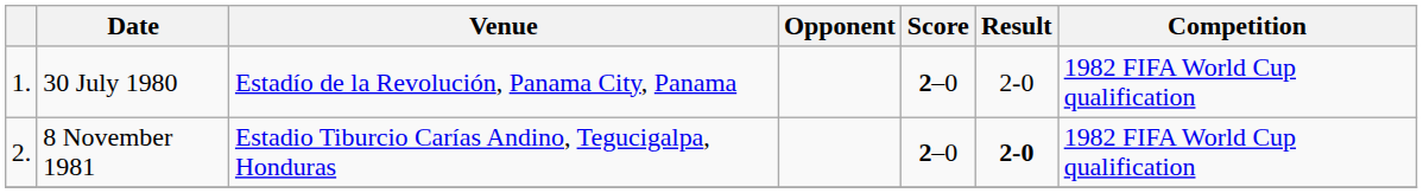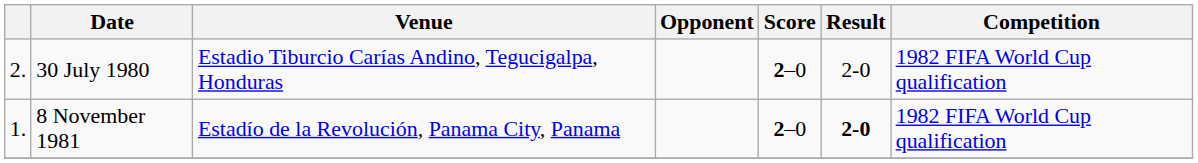 <table class="wikitable">
 <tr>
 <th></th>
 <th>Date</th>
 <th>Venue</th>
 <th>Opponent</th>
 <th>Score</th>
 <th>Result</th>
 <th>Competition</th>
 </tr>
 <tr>
-<td align="center">1.</td>
+<td align="center">2.</td>
 <td>30 July 1980</td>
-<td><a href='#'>Estadío de la Revolución</a>, <a href='#'>Panama City</a>, <a href='#'>Panama</a></td>
+<td><a href='#'>Estadio Tiburcio Carías Andino</a>, <a href='#'>Tegucigalpa</a>, <a href='#'>Honduras</a></td>
 <td></td>
 <td align="center"><strong>2</strong>–0</td>
 <td align="center">2-0</td>
 <td><a href='#'>1982 FIFA World Cup qualification</a></td>
 </tr>
 <tr>
-<td align="center">2.</td>
+<td align="center">1.</td>
 <td>8 November 1981</td>
-<td><a href='#'>Estadio Tiburcio Carías Andino</a>, <a href='#'>Tegucigalpa</a>, <a href='#'>Honduras</a></td>
+<td><a href='#'>Estadío de la Revolución</a>, <a href='#'>Panama City</a>, <a href='#'>Panama</a></td>
 <td></td>
 <td align="center"><strong>2</strong>–0</td>
 <td align="center"><strong>2-0</strong></td>
 <td><a href='#'>1982 FIFA World Cup qualification</a></td>
 </tr>
 <tr>
 </tr>
 </table>
